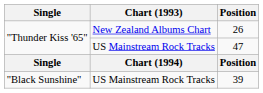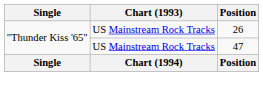 <table class="wikitable">
 <tr>
 <th>Single</th>
 <th>Chart (1993)</th>
 <th>Position</th>
 </tr>
 <tr>
 <td rowspan="2">"Thunder Kiss '65"</td>
-<td><a href='#'>New Zealand Albums Chart</a></td>
+<td>US <a href='#'>Mainstream Rock Tracks</a></td>
 <td align="center">26</td>
 </tr>
 <tr>
 <td>US <a href='#'>Mainstream Rock Tracks</a></td>
 <td align="center">47</td>
 </tr>
 <tr>
 <th>Single</th>
 <th>Chart (1994)</th>
 <th>Position</th>
 </tr>
-<tr>
-<td>"Black Sunshine"</td>
-<td>US Mainstream Rock Tracks</td>
-<td align="center">39</td>
-</tr>
 </table>
